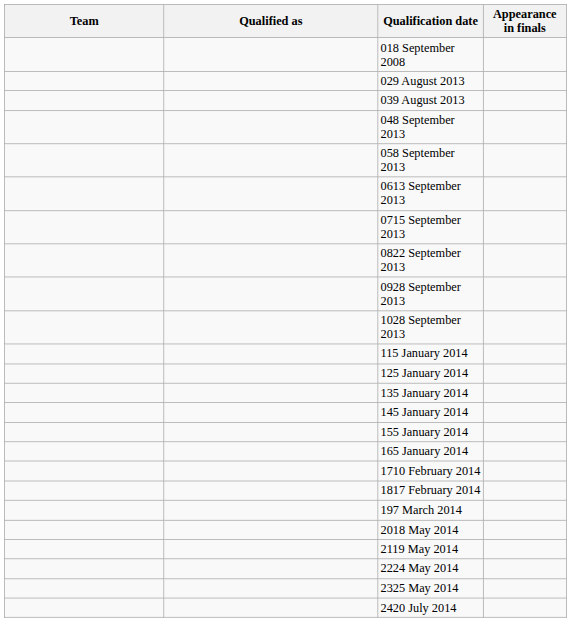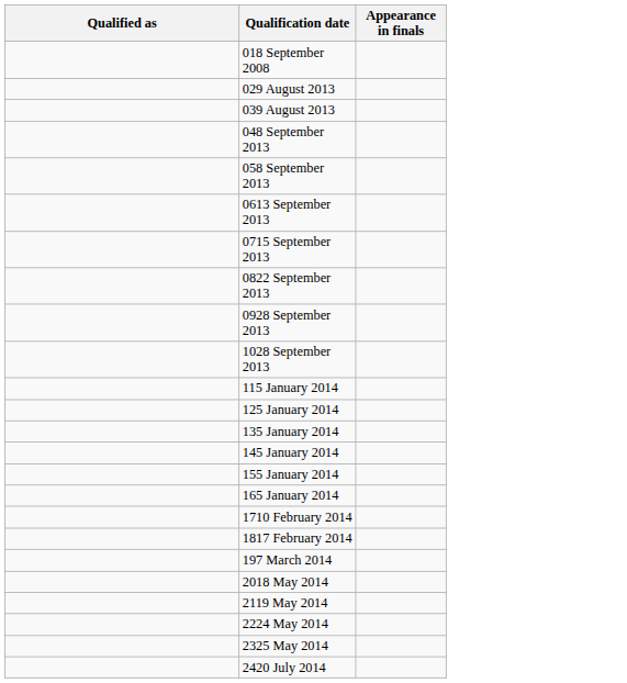 <table class="wikitable sortable" style="text-align: left;">
 <tr>
-<th width="200">Team</th>
 <th width="270">Qualified as</th>
 <th width="130">Qualification date</th>
 <th width="100">Appearance<br>in finals</th>
 </tr>
 <tr>
 <td></td>
-<td></td>
 <td><span>01</span>8 September 2008</td>
 <td></td>
 </tr>
 <tr>
-<td></td>
 <td></td>
 <td><span>02</span>9 August 2013</td>
 <td></td>
 </tr>
 <tr>
 <td></td>
-<td></td>
 <td><span>03</span>9 August 2013</td>
 <td></td>
 </tr>
 <tr>
-<td></td>
 <td></td>
 <td><span>04</span>8 September 2013</td>
 <td></td>
 </tr>
 <tr>
 <td></td>
-<td></td>
 <td><span>05</span>8 September 2013</td>
 <td></td>
 </tr>
 <tr>
-<td></td>
 <td></td>
 <td><span>06</span>13 September 2013</td>
 <td></td>
 </tr>
 <tr>
 <td></td>
-<td></td>
 <td><span>07</span>15 September 2013</td>
 <td></td>
 </tr>
 <tr>
-<td></td>
 <td></td>
 <td><span>08</span>22 September 2013</td>
 <td></td>
 </tr>
 <tr>
 <td></td>
-<td></td>
 <td><span>09</span>28 September 2013</td>
 <td></td>
 </tr>
 <tr>
-<td></td>
 <td></td>
 <td><span>10</span>28 September 2013</td>
 <td></td>
 </tr>
 <tr>
 <td></td>
-<td></td>
 <td><span>11</span>5 January 2014</td>
 <td></td>
 </tr>
 <tr>
-<td></td>
 <td></td>
 <td><span>12</span>5 January 2014</td>
 <td></td>
 </tr>
 <tr>
 <td></td>
-<td></td>
 <td><span>13</span>5 January 2014</td>
 <td></td>
 </tr>
 <tr>
-<td></td>
 <td></td>
 <td><span>14</span>5 January 2014</td>
 <td></td>
 </tr>
 <tr>
 <td></td>
-<td></td>
 <td><span>15</span>5 January 2014</td>
 <td></td>
 </tr>
 <tr>
-<td></td>
 <td></td>
 <td><span>16</span>5 January 2014</td>
 <td></td>
 </tr>
 <tr>
 <td></td>
-<td></td>
 <td><span>17</span>10 February 2014</td>
 <td></td>
 </tr>
 <tr>
-<td></td>
 <td></td>
 <td><span>18</span>17 February 2014</td>
 <td></td>
 </tr>
 <tr>
 <td></td>
-<td></td>
 <td><span>19</span>7 March 2014</td>
 <td></td>
 </tr>
 <tr>
-<td></td>
 <td></td>
 <td><span>20</span>18 May 2014</td>
 <td></td>
 </tr>
 <tr>
 <td></td>
-<td></td>
 <td><span>21</span>19 May 2014</td>
 <td></td>
 </tr>
 <tr>
-<td></td>
 <td></td>
 <td><span>22</span>24 May 2014</td>
 <td></td>
 </tr>
 <tr>
 <td></td>
-<td></td>
 <td><span>23</span>25 May 2014</td>
 <td></td>
 </tr>
 <tr>
 <td></td>
-<td></td>
 <td><span>24</span>20 July 2014</td>
 <td></td>
 </tr>
 </table>
